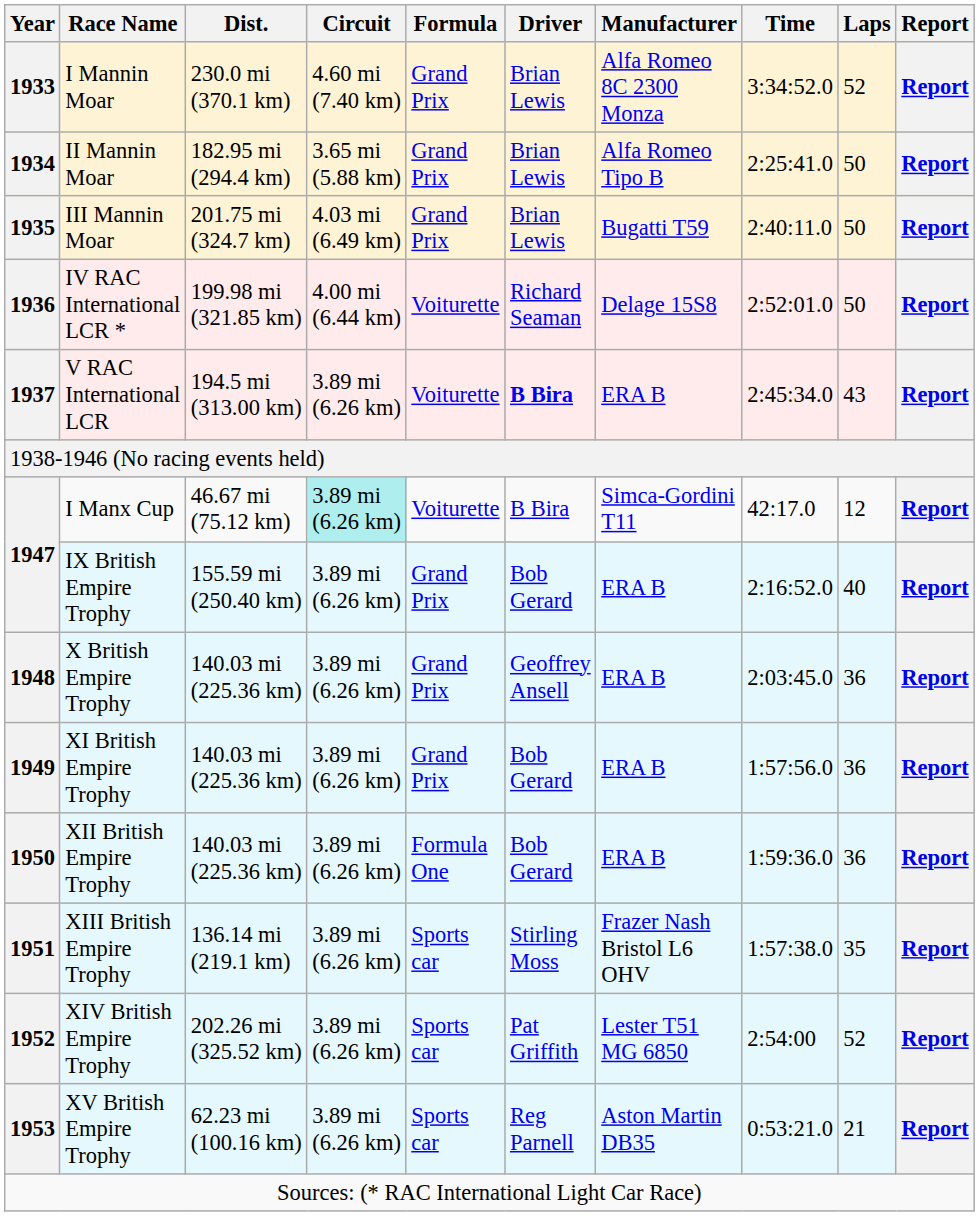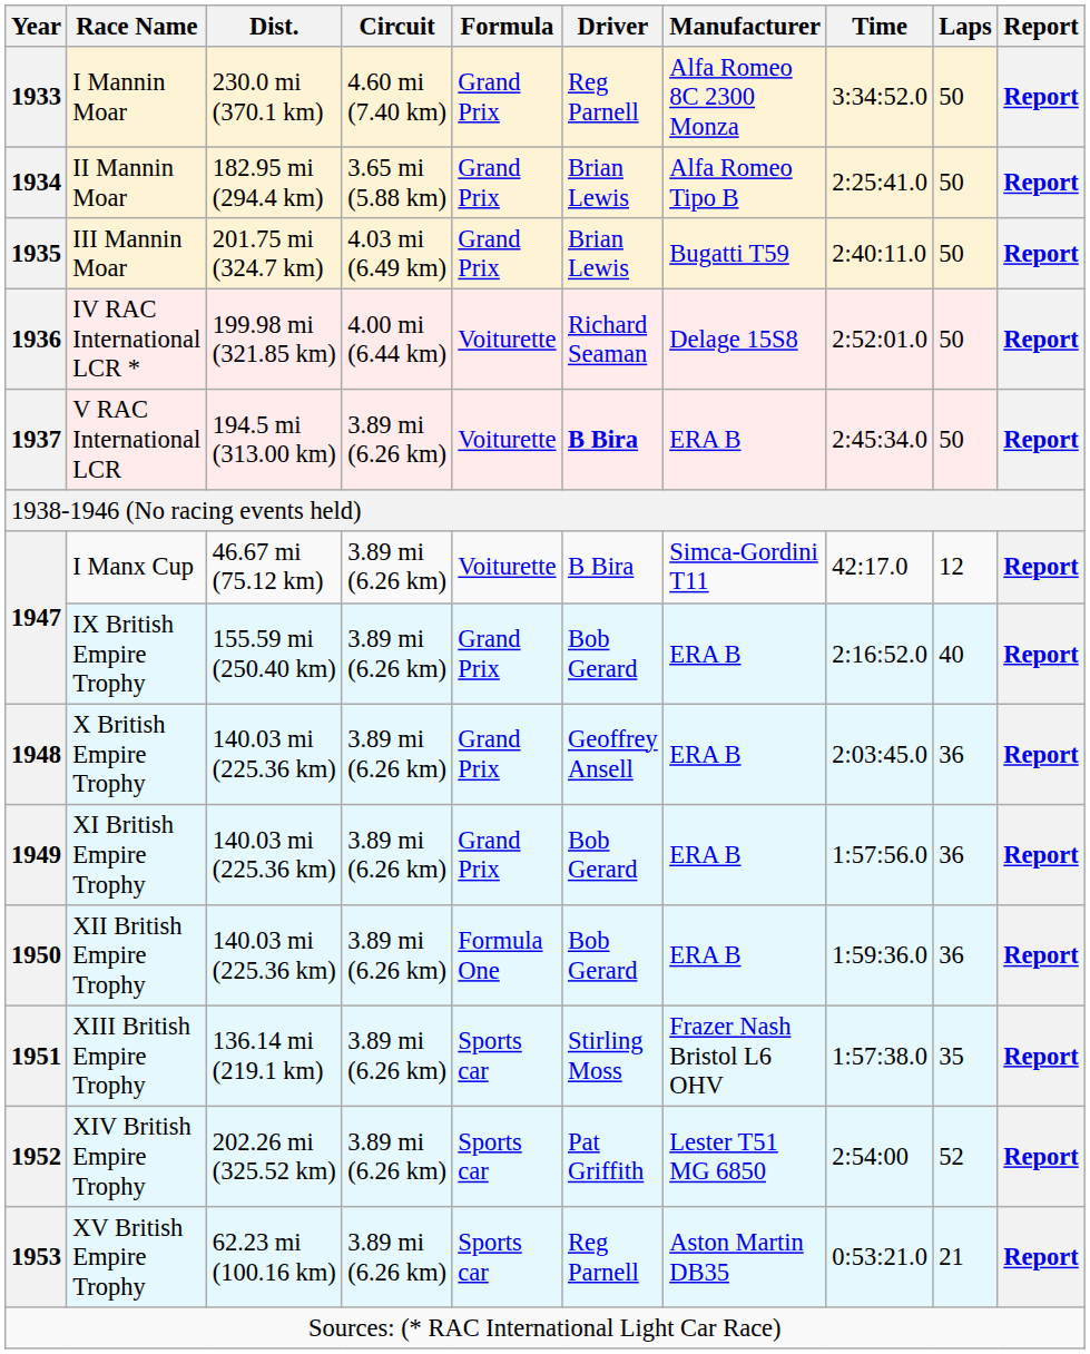 <table class="wikitable" style="font-size: 95%;">
 <tr>
 <th style="width:32px;">Year</th>
 <th style="width:165px;">Race Name</th>
 <th style="width:140px;">Dist.</th>
 <th style="width:112px;">Circuit</th>
 <th style="width:80px;">Formula</th>
 <th style="width:132px;">Driver</th>
 <th style="width:174px;">Manufacturer</th>
 <th style="width:8px;">Time</th>
 <th style="width:31px;">Laps</th>
 <th style="width:42px;">Report</th>
 </tr>
 <tr style="background:#fef3d4;">
 <th>1933</th>
 <td>I Mannin Moar</td>
 <td>230.0 mi (370.1 km)</td>
 <td>4.60 mi (7.40 km)</td>
 <td><a href='#'>Grand Prix</a></td>
-<td>  <a href='#'>Brian Lewis</a></td>
+<td>  <a href='#'>Reg Parnell</a></td>
 <td><a href='#'>Alfa Romeo 8C 2300 Monza</a></td>
 <td>3:34:52.0</td>
-<td>52</td>
+<td>50</td>
 <th><a href='#'>Report</a></th>
 </tr>
 <tr style="background:#fef3d4;">
 <th>1934</th>
 <td>II Mannin Moar</td>
 <td>182.95 mi (294.4 km)</td>
 <td>3.65 mi (5.88 km)</td>
 <td><a href='#'>Grand Prix</a></td>
 <td>  <a href='#'>Brian Lewis</a></td>
 <td><a href='#'>Alfa Romeo Tipo B</a></td>
 <td>2:25:41.0</td>
 <td>50</td>
 <th><a href='#'>Report</a></th>
 </tr>
 <tr style="background:#fef3d4;">
 <th>1935</th>
 <td>III Mannin Moar</td>
 <td>201.75 mi (324.7 km)</td>
 <td>4.03 mi (6.49 km)</td>
 <td><a href='#'>Grand Prix</a></td>
 <td>  <a href='#'>Brian Lewis</a></td>
 <td><a href='#'>Bugatti T59</a></td>
 <td>2:40:11.0</td>
 <td>50</td>
 <th><a href='#'>Report</a></th>
 </tr>
 <tr style="background:#ffebeb;">
 <th>1936</th>
 <td>IV RAC International LCR *</td>
 <td>199.98 mi (321.85 km)</td>
 <td>4.00 mi (6.44 km)</td>
 <td><a href='#'>Voiturette</a></td>
 <td>  <a href='#'>Richard Seaman</a></td>
 <td><a href='#'>Delage 15S8</a></td>
 <td>2:52:01.0</td>
 <td>50</td>
 <th><a href='#'>Report</a></th>
 </tr>
 <tr style="background:#ffebeb;">
 <th>1937</th>
 <td>V RAC International LCR</td>
 <td>194.5 mi (313.00 km)</td>
 <td>3.89 mi (6.26 km)</td>
 <td><a href='#'>Voiturette</a></td>
 <td><strong>  <a href='#'>B Bira</a></strong></td>
 <td><a href='#'>ERA B</a></td>
 <td>2:45:34.0</td>
-<td>43</td>
+<td>50</td>
 <th><a href='#'>Report</a></th>
 </tr>
 <tr>
 <td style="background:#F2F2F2;" colspan=10>1938-1946 (No racing events held)</td>
 </tr>
 <tr>
 <th rowspan="2">1947</th>
 <td>I Manx Cup</td>
 <td>46.67 mi (75.12 km)</td>
-<td style="background: paleturquoise;">3.89 mi (6.26 km)</td>
+<td>3.89 mi (6.26 km)</td>
 <td><a href='#'>Voiturette</a></td>
 <td>  <a href='#'>B Bira</a></td>
 <td><a href='#'>Simca-Gordini T11</a></td>
 <td>42:17.0</td>
 <td>12</td>
 <th><a href='#'>Report</a></th>
 </tr>
 <tr style="background:#e5f8fd;">
 <td>IX British Empire Trophy</td>
 <td>155.59 mi (250.40 km)</td>
 <td>3.89 mi (6.26 km)</td>
 <td><a href='#'>Grand Prix</a></td>
 <td>  <a href='#'>Bob Gerard</a></td>
 <td><a href='#'>ERA B</a></td>
 <td>2:16:52.0</td>
 <td>40</td>
 <th><a href='#'>Report</a></th>
 </tr>
 <tr style="background:#e5f8fd;">
 <th>1948</th>
 <td>X British Empire Trophy</td>
 <td>140.03 mi (225.36 km)</td>
 <td>3.89 mi (6.26 km)</td>
 <td><a href='#'>Grand Prix</a></td>
 <td>  <a href='#'>Geoffrey Ansell</a></td>
 <td><a href='#'>ERA B</a></td>
 <td>2:03:45.0</td>
 <td>36</td>
 <th><a href='#'>Report</a></th>
 </tr>
 <tr style="background:#e5f8fd;">
 <th>1949</th>
 <td>XI British Empire Trophy</td>
 <td>140.03 mi (225.36 km)</td>
 <td>3.89 mi (6.26 km)</td>
 <td><a href='#'>Grand Prix</a></td>
 <td>  <a href='#'>Bob Gerard</a></td>
 <td><a href='#'>ERA B</a></td>
 <td>1:57:56.0</td>
 <td>36</td>
 <th><a href='#'>Report</a></th>
 </tr>
 <tr style="background:#e5f8fd;">
 <th>1950</th>
 <td>XII British Empire Trophy</td>
 <td>140.03 mi (225.36 km)</td>
 <td>3.89 mi (6.26 km)</td>
 <td><a href='#'>Formula One</a></td>
 <td>  <a href='#'>Bob Gerard</a></td>
 <td><a href='#'>ERA B</a></td>
 <td>1:59:36.0</td>
 <td>36</td>
 <th><a href='#'>Report</a></th>
 </tr>
 <tr style="background:#e5f8fd;">
 <th>1951</th>
 <td>XIII British Empire Trophy</td>
 <td>136.14 mi (219.1 km)</td>
 <td>3.89 mi (6.26 km)</td>
 <td><a href='#'>Sports car</a></td>
 <td>  <a href='#'>Stirling Moss</a></td>
 <td><a href='#'>Frazer Nash</a> Bristol L6 OHV</td>
 <td>1:57:38.0</td>
 <td>35</td>
 <th><a href='#'>Report</a></th>
 </tr>
 <tr style="background:#e5f8fd;">
 <th>1952</th>
 <td>XIV British Empire Trophy</td>
 <td>202.26 mi (325.52 km)</td>
 <td>3.89 mi (6.26 km)</td>
 <td><a href='#'>Sports car</a></td>
 <td>  <a href='#'>Pat Griffith</a></td>
 <td><a href='#'>Lester T51 MG 6850</a></td>
 <td>2:54:00</td>
 <td>52</td>
 <th><a href='#'>Report</a></th>
 </tr>
 <tr style="background:#e5f8fd;">
 <th>1953</th>
 <td>XV British Empire Trophy</td>
 <td>62.23 mi (100.16 km)</td>
 <td>3.89 mi (6.26 km)</td>
 <td><a href='#'>Sports car</a></td>
 <td>  <a href='#'>Reg Parnell</a></td>
 <td><a href='#'>Aston Martin DB35</a></td>
 <td>0:53:21.0</td>
 <td>21</td>
 <th><a href='#'>Report</a></th>
 </tr>
 <tr>
 <td colspan="10" style="text-align:center;">Sources: (* RAC International Light Car Race)</td>
 </tr>
 </table>
